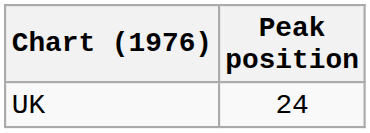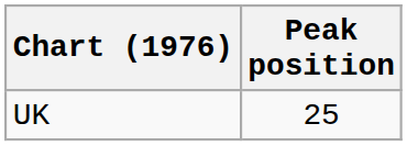 <table class="wikitable">
 <tr>
 <th>Chart (1976)</th>
 <th>Peak<br>position</th>
 </tr>
 <tr>
 <td>UK</td>
-<td style="text-align:center;">24</td>
+<td style="text-align:center;">25</td>
 </tr>
 </table>
